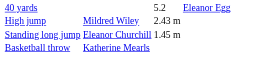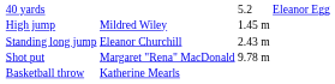 <table>
 <tr>
 <td><a href='#'>40 yards</a></td>
 <td></td>
 <td>5.2</td>
 <td><a href='#'>Eleanor Egg</a></td>
 <td></td>
 <td></td>
 <td></td>
 </tr>
 <tr>
 <td><a href='#'>High jump</a></td>
 <td><a href='#'>Mildred Wiley</a></td>
-<td>2.43 m</td>
+<td>1.45 m</td>
 <td></td>
 <td></td>
 <td></td>
 <td></td>
 </tr>
 <tr>
 <td><a href='#'>Standing long jump</a></td>
 <td><a href='#'>Eleanor Churchill</a></td>
-<td>1.45 m</td>
+<td>2.43 m</td>
+<td></td>
+<td></td>
+<td></td>
+<td></td>
+</tr>
+<tr>
+<td><a href='#'>Shot put</a></td>
+<td><a href='#'>Margaret "Rena" MacDonald</a></td>
+<td>9.78 m</td>
 <td></td>
 <td></td>
 <td></td>
 <td></td>
 </tr>
 <tr>
 <td><a href='#'>Basketball throw</a></td>
 <td><a href='#'>Katherine Mearls</a></td>
 <td></td>
 <td></td>
 <td></td>
 <td></td>
 <td></td>
 </tr>
 </table>
